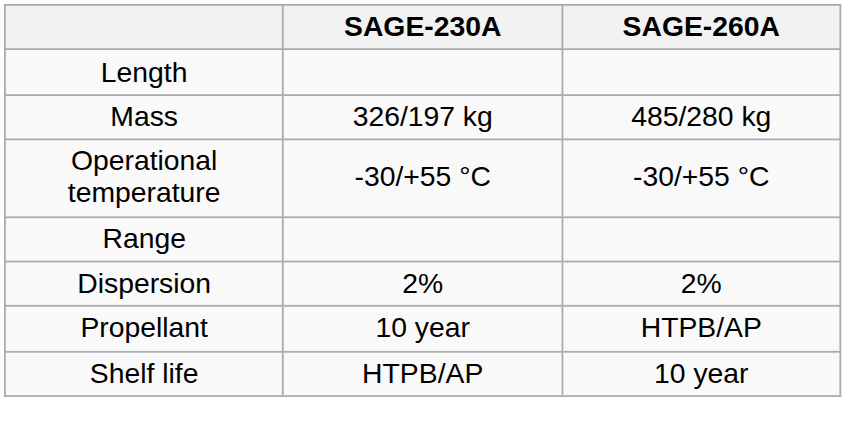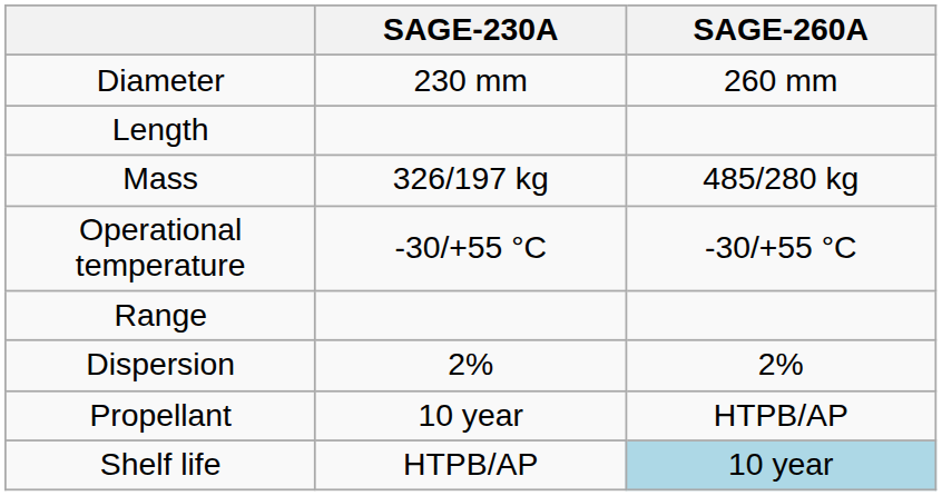 <table class="wikitable" style="text-align:center;">
 <tr>
 <th width="150"></th>
 <th width="150">SAGE-230A</th>
 <th width="150">SAGE-260A</th>
+</tr>
+<tr>
+<td>Diameter</td>
+<td>230 mm</td>
+<td>260 mm</td>
 </tr>
 <tr>
 <td>Length</td>
 <td></td>
 <td></td>
 </tr>
 <tr>
 <td>Mass</td>
 <td>326/197 kg</td>
 <td>485/280 kg</td>
 </tr>
 <tr>
 <td>Operational temperature</td>
 <td>-30/+55 °C</td>
 <td>-30/+55 °C</td>
 </tr>
 <tr>
 <td>Range</td>
 <td></td>
 <td></td>
 </tr>
 <tr>
 <td>Dispersion</td>
 <td>2%</td>
 <td>2%</td>
 </tr>
 <tr>
 <td>Propellant</td>
 <td>10 year</td>
 <td>HTPB/AP</td>
 </tr>
 <tr>
 <td>Shelf life</td>
 <td>HTPB/AP</td>
-<td>10 year</td>
+<td style="background: lightblue;">10 year</td>
 </tr>
 </table>
